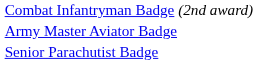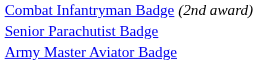 <table>
 <tr>
 <td></td>
 <td><a href='#'>Combat Infantryman Badge</a> <em>(2nd award)</em></td>
 </tr>
 <tr>
 <td></td>
-<td><a href='#'>Army Master Aviator Badge</a></td>
+<td><a href='#'>Senior Parachutist Badge</a></td>
 </tr>
 <tr>
 <td></td>
-<td><a href='#'>Senior Parachutist Badge</a></td>
+<td><a href='#'>Army Master Aviator Badge</a></td>
 </tr>
 </table>
